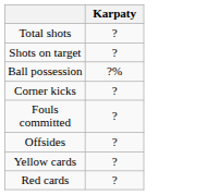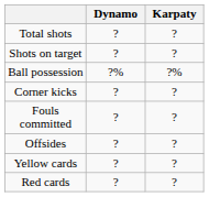 <table class="wikitable" style="text-align: center">
 <tr>
 <th width=100></th>
+<th width=70>Dynamo</th>
 <th width=70>Karpaty</th>
 </tr>
 <tr>
 <td>Total shots</td>
 <td>?</td>
+<td>?</td>
 </tr>
 <tr>
 <td>Shots on target</td>
+<td>?</td>
 <td>?</td>
 </tr>
 <tr>
 <td>Ball possession</td>
 <td>?%</td>
+<td>?%</td>
 </tr>
 <tr>
 <td>Corner kicks</td>
+<td>?</td>
 <td>?</td>
 </tr>
 <tr>
 <td>Fouls committed</td>
 <td>?</td>
+<td>?</td>
 </tr>
 <tr>
 <td>Offsides</td>
+<td>?</td>
 <td>?</td>
 </tr>
 <tr>
 <td>Yellow cards</td>
 <td>?</td>
+<td>?</td>
 </tr>
 <tr>
 <td>Red cards</td>
 <td>?</td>
+<td>?</td>
 </tr>
 </table>
